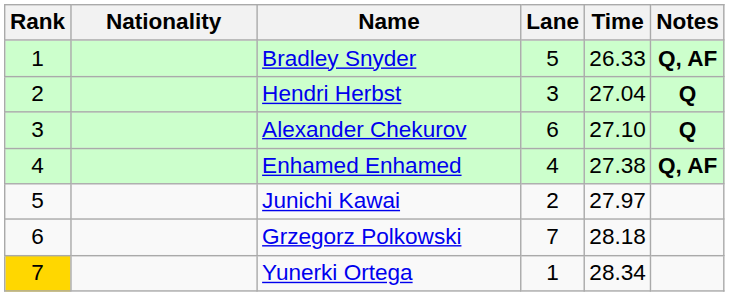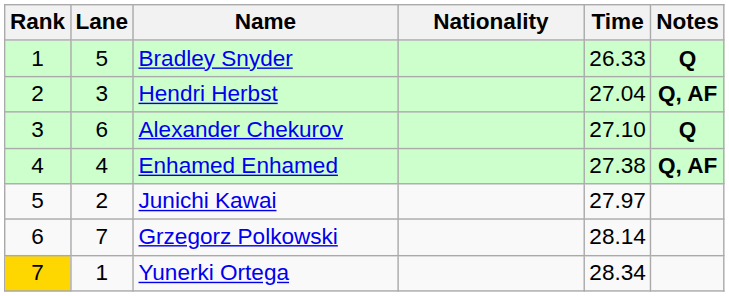 <table class="wikitable sortable" style="text-align:center">
 <tr>
 <th>Rank</th>
+<th>Lane</th>
+<th style="width:180px">Name</th>
 <th style="width:125px">Nationality</th>
-<th style="width:180px">Name</th>
-<th>Lane</th>
 <th>Time</th>
 <th>Notes</th>
 </tr>
 <tr style="background:#cfc;">
 <td>1</td>
+<td>5</td>
+<td style="text-align:left;"><a href='#'>Bradley Snyder</a></td>
 <td style="text-align:left;"></td>
-<td style="text-align:left;"><a href='#'>Bradley Snyder</a></td>
-<td>5</td>
 <td>26.33</td>
+<td><strong>Q</strong></td>
+</tr>
+<tr style="background:#cfc;">
+<td>2</td>
+<td>3</td>
+<td style="text-align:left;"><a href='#'>Hendri Herbst</a></td>
+<td style="text-align:left;"></td>
+<td>27.04</td>
 <td><strong>Q, AF</strong></td>
 </tr>
 <tr style="background:#cfc;">
-<td>2</td>
+<td>3</td>
+<td>6</td>
+<td style="text-align:left;"><a href='#'>Alexander Chekurov</a></td>
 <td style="text-align:left;"></td>
-<td style="text-align:left;"><a href='#'>Hendri Herbst</a></td>
-<td>3</td>
-<td>27.04</td>
-<td><strong>Q</strong></td>
-</tr>
-<tr style="background:#cfc;">
-<td>3</td>
-<td style="text-align:left;"></td>
-<td style="text-align:left;"><a href='#'>Alexander Chekurov</a></td>
-<td>6</td>
 <td>27.10</td>
 <td><strong>Q</strong></td>
 </tr>
 <tr style="background:#cfc;">
 <td>4</td>
+<td>4</td>
+<td style="text-align:left;"><a href='#'>Enhamed Enhamed</a></td>
 <td style="text-align:left;"></td>
-<td style="text-align:left;"><a href='#'>Enhamed Enhamed</a></td>
-<td>4</td>
 <td>27.38</td>
 <td><strong>Q, AF</strong></td>
 </tr>
 <tr>
 <td>5</td>
+<td>2</td>
+<td style="text-align:left;"><a href='#'>Junichi Kawai</a></td>
 <td style="text-align:left;"></td>
-<td style="text-align:left;"><a href='#'>Junichi Kawai</a></td>
-<td>2</td>
 <td>27.97</td>
 <td></td>
 </tr>
 <tr>
 <td>6</td>
+<td>7</td>
+<td style="text-align:left;"><a href='#'>Grzegorz Polkowski</a></td>
 <td style="text-align:left;"></td>
-<td style="text-align:left;"><a href='#'>Grzegorz Polkowski</a></td>
-<td>7</td>
-<td>28.18</td>
+<td>28.14</td>
 <td></td>
 </tr>
 <tr>
 <td style="background: gold;">7</td>
+<td>1</td>
+<td style="text-align:left;"><a href='#'>Yunerki Ortega</a></td>
 <td style="text-align:left;"></td>
-<td style="text-align:left;"><a href='#'>Yunerki Ortega</a></td>
-<td>1</td>
 <td>28.34</td>
 <td></td>
 </tr>
 </table>
